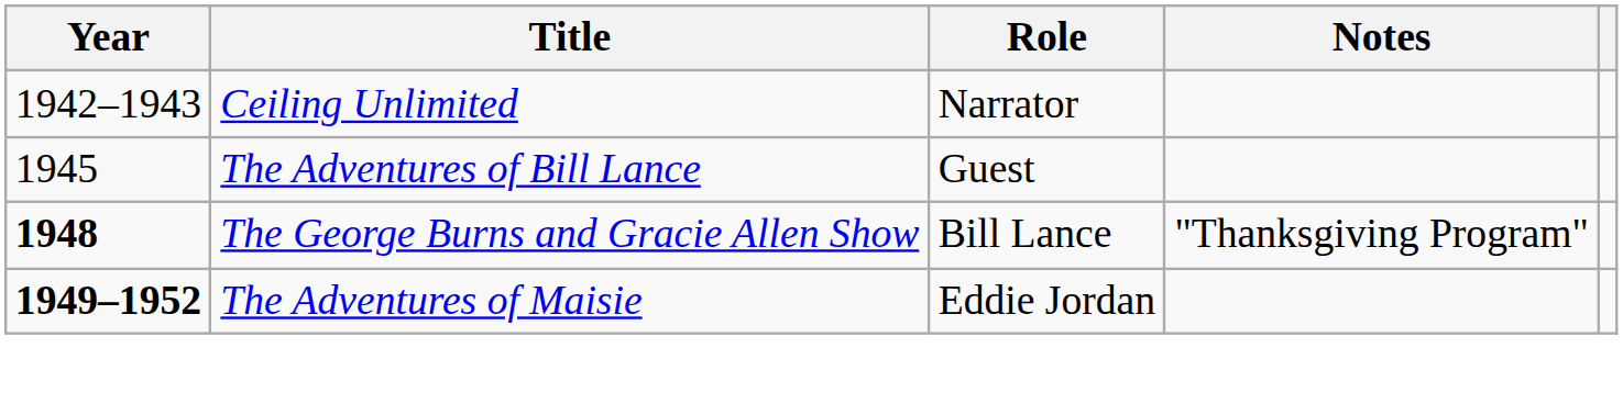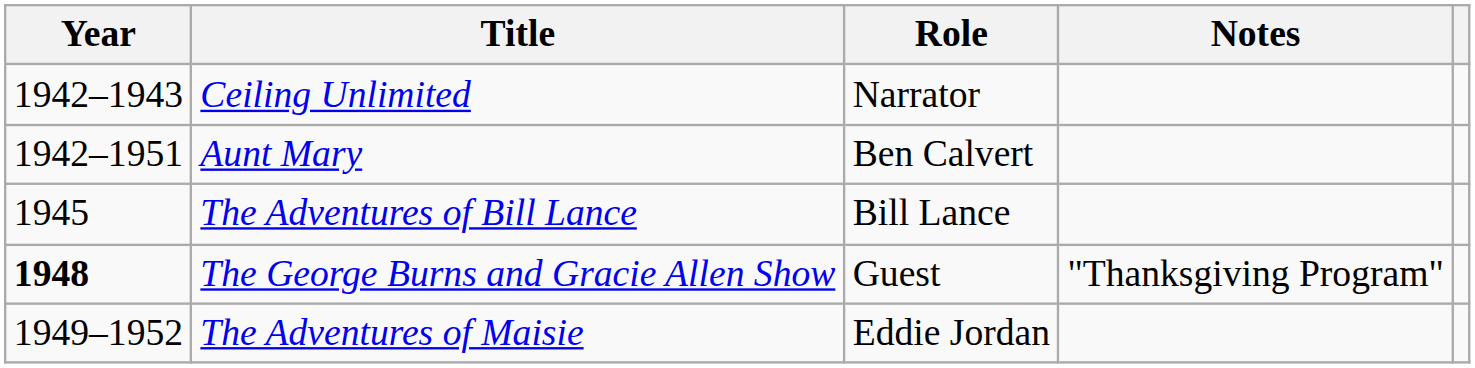 <table class="wikitable">
 <tr>
 <th>Year</th>
 <th>Title</th>
 <th>Role</th>
 <th>Notes</th>
 <th></th>
 </tr>
 <tr>
 <td>1942–1943</td>
 <td><em><a href='#'>Ceiling Unlimited</a></em></td>
 <td>Narrator</td>
 <td></td>
 <td></td>
 </tr>
 <tr>
+<td>1942–1951</td>
+<td><em><a href='#'>Aunt Mary</a></em></td>
+<td>Ben Calvert</td>
+<td></td>
+<td></td>
+</tr>
+<tr>
 <td>1945</td>
 <td><em><a href='#'>The Adventures of Bill Lance</a></em></td>
-<td>Guest</td>
+<td>Bill Lance</td>
 <td></td>
 <td></td>
 </tr>
 <tr>
 <td><strong>1948</strong></td>
 <td><em><a href='#'>The George Burns and Gracie Allen Show</a></em></td>
-<td>Bill Lance</td>
+<td>Guest</td>
 <td>"Thanksgiving Program"</td>
 <td></td>
 </tr>
 <tr>
-<td><strong>1949–1952</strong></td>
+<td>1949–1952</td>
 <td><em><a href='#'>The Adventures of Maisie</a></em></td>
 <td>Eddie Jordan</td>
 <td></td>
 <td></td>
 </tr>
 </table>
